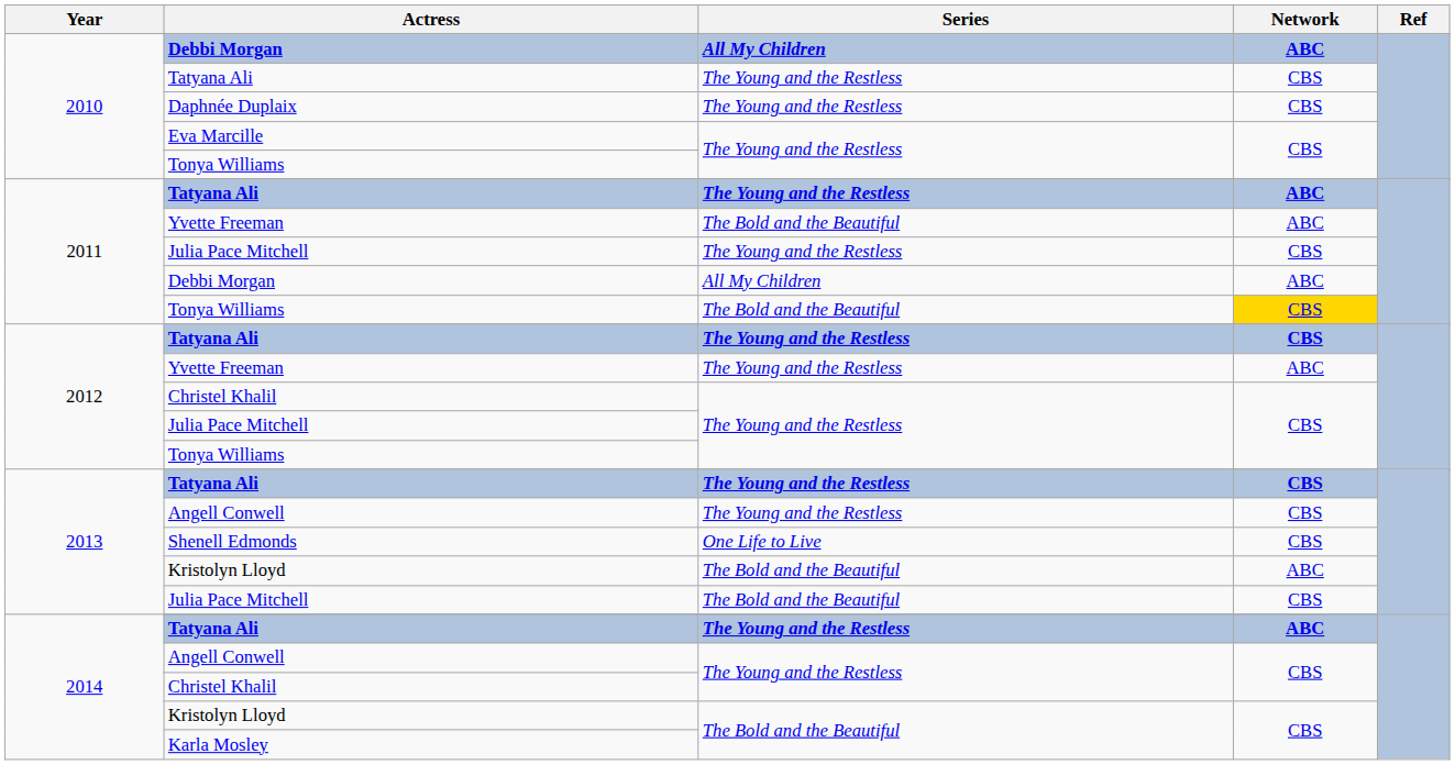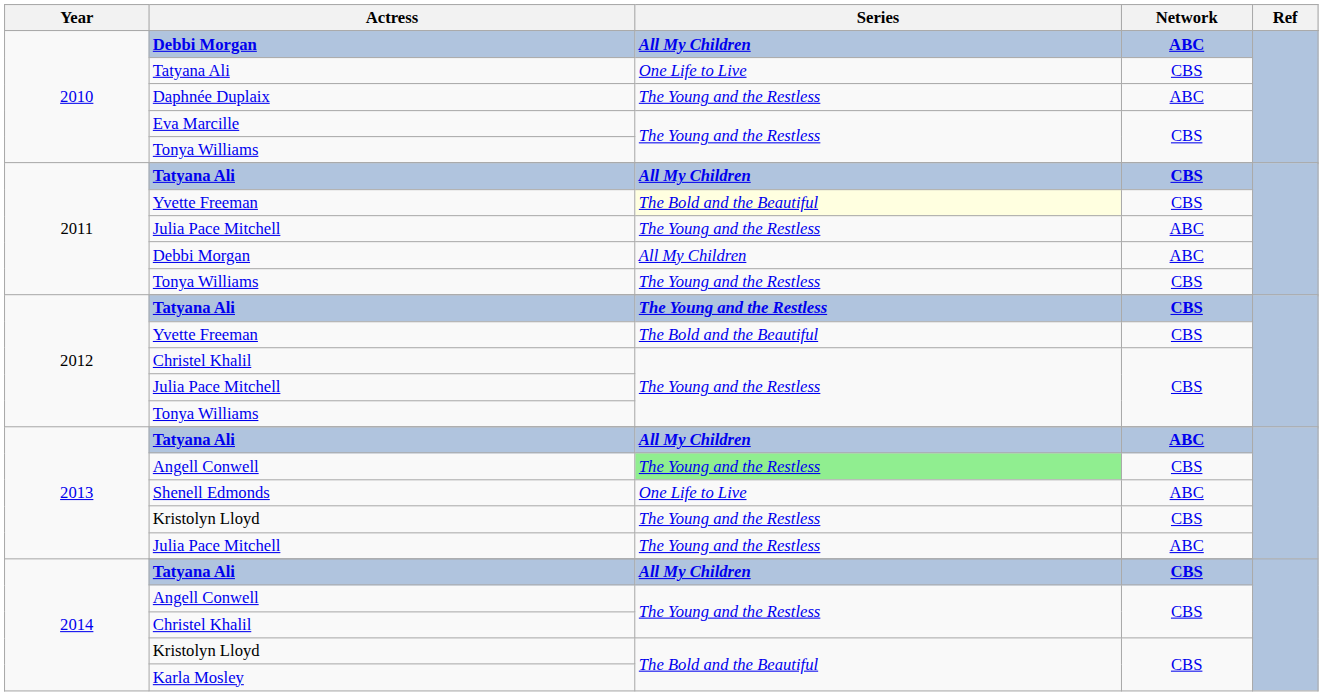 <table class="wikitable" style="width:100%;">
 <tr style="background:#bebebe;">
 <th style="width:11%;">Year</th>
 <th style="width:37%;">Actress</th>
 <th style="width:37%;">Series</th>
 <th style="width:10%;">Network</th>
 <th style="width:5%;">Ref</th>
 </tr>
 <tr>
 <td rowspan="6" align="center"><a href='#'>2010</a></td>
 </tr>
 <tr style="background:#B0C4DE">
 <td><strong><a href='#'>Debbi Morgan</a></strong></td>
 <td><strong><em><a href='#'>All My Children</a></em></strong></td>
 <td align="center"><strong><a href='#'>ABC</a></strong></td>
 <td rowspan="6" align="center"></td>
 </tr>
 <tr>
 <td><a href='#'>Tatyana Ali</a></td>
-<td><em><a href='#'>The Young and the Restless</a></em></td>
+<td><em><a href='#'>One Life to Live</a></em></td>
 <td align="center"><a href='#'>CBS</a></td>
 </tr>
 <tr>
 <td><a href='#'>Daphnée Duplaix</a></td>
 <td><em><a href='#'>The Young and the Restless</a></em></td>
-<td align="center"><a href='#'>CBS</a></td>
+<td align="center"><a href='#'>ABC</a></td>
 </tr>
 <tr>
 <td><a href='#'>Eva Marcille</a></td>
 <td rowspan="2"><em><a href='#'>The Young and the Restless</a></em></td>
 <td rowspan="2" align="center"><a href='#'>CBS</a></td>
 </tr>
 <tr>
 <td><a href='#'>Tonya Williams</a></td>
 </tr>
 <tr>
 <td rowspan="6" align="center">2011</td>
 </tr>
 <tr style="background:#B0C4DE">
 <td><strong><a href='#'>Tatyana Ali</a></strong></td>
-<td><strong><em><a href='#'>The Young and the Restless</a></em></strong></td>
-<td align="center"><strong><a href='#'>ABC</a></strong></td>
+<td><strong><em><a href='#'>All My Children</a></em></strong></td>
+<td align="center"><strong><a href='#'>CBS</a></strong></td>
 <td rowspan="6" align="center"></td>
 </tr>
 <tr>
 <td><a href='#'>Yvette Freeman</a></td>
-<td><em><a href='#'>The Bold and the Beautiful</a></em></td>
-<td align="center"><a href='#'>ABC</a></td>
+<td style="background: lightyellow;"><em><a href='#'>The Bold and the Beautiful</a></em></td>
+<td align="center"><a href='#'>CBS</a></td>
 </tr>
 <tr>
 <td><a href='#'>Julia Pace Mitchell</a></td>
 <td><em><a href='#'>The Young and the Restless</a></em></td>
-<td align="center"><a href='#'>CBS</a></td>
+<td align="center"><a href='#'>ABC</a></td>
 </tr>
 <tr>
 <td><a href='#'>Debbi Morgan</a></td>
 <td><em><a href='#'>All My Children</a></em></td>
 <td align="center"><a href='#'>ABC</a></td>
 </tr>
 <tr>
 <td><a href='#'>Tonya Williams</a></td>
-<td><em><a href='#'>The Bold and the Beautiful</a></em></td>
-<td align="center" style="background: gold;"><a href='#'>CBS</a></td>
+<td><em><a href='#'>The Young and the Restless</a></em></td>
+<td align="center"><a href='#'>CBS</a></td>
 </tr>
 <tr>
 <td rowspan="6" align="center">2012</td>
 </tr>
 <tr style="background:#B0C4DE">
 <td><strong><a href='#'>Tatyana Ali</a></strong></td>
 <td><strong><em><a href='#'>The Young and the Restless</a></em></strong></td>
 <td align="center"><strong><a href='#'>CBS</a></strong></td>
 <td rowspan="6" align="center"></td>
 </tr>
 <tr>
 <td><a href='#'>Yvette Freeman</a></td>
-<td><em><a href='#'>The Young and the Restless</a></em></td>
-<td align="center"><a href='#'>ABC</a></td>
+<td><em><a href='#'>The Bold and the Beautiful</a></em></td>
+<td align="center"><a href='#'>CBS</a></td>
 </tr>
 <tr>
 <td><a href='#'>Christel Khalil</a></td>
 <td rowspan="3"><em><a href='#'>The Young and the Restless</a></em></td>
 <td rowspan="3" align="center"><a href='#'>CBS</a></td>
 </tr>
 <tr>
 <td><a href='#'>Julia Pace Mitchell</a></td>
 </tr>
 <tr>
 <td><a href='#'>Tonya Williams</a></td>
 </tr>
 <tr>
 <td rowspan="6" align="center"><a href='#'>2013</a></td>
 </tr>
 <tr style="background:#B0C4DE">
 <td><strong><a href='#'>Tatyana Ali</a></strong></td>
-<td><strong><em><a href='#'>The Young and the Restless</a></em></strong></td>
-<td align="center"><strong><a href='#'>CBS</a></strong></td>
+<td><strong><em><a href='#'>All My Children</a></em></strong></td>
+<td align="center"><strong><a href='#'>ABC</a></strong></td>
 <td rowspan="6" align="center"></td>
 </tr>
 <tr>
 <td><a href='#'>Angell Conwell</a></td>
-<td><em><a href='#'>The Young and the Restless</a></em></td>
+<td style="background: lightgreen;"><em><a href='#'>The Young and the Restless</a></em></td>
 <td align="center"><a href='#'>CBS</a></td>
 </tr>
 <tr>
 <td><a href='#'>Shenell Edmonds</a></td>
 <td><em><a href='#'>One Life to Live</a></em></td>
+<td align="center"><a href='#'>ABC</a></td>
+</tr>
+<tr>
+<td>Kristolyn Lloyd</td>
+<td><em><a href='#'>The Young and the Restless</a></em></td>
 <td align="center"><a href='#'>CBS</a></td>
 </tr>
 <tr>
-<td>Kristolyn Lloyd</td>
-<td><em><a href='#'>The Bold and the Beautiful</a></em></td>
+<td><a href='#'>Julia Pace Mitchell</a></td>
+<td><em><a href='#'>The Young and the Restless</a></em></td>
 <td align="center"><a href='#'>ABC</a></td>
-</tr>
-<tr>
-<td><a href='#'>Julia Pace Mitchell</a></td>
-<td><em><a href='#'>The Bold and the Beautiful</a></em></td>
-<td align="center"><a href='#'>CBS</a></td>
 </tr>
 <tr>
 <td rowspan="6" align="center"><a href='#'>2014</a></td>
 </tr>
 <tr style="background:#B0C4DE">
 <td><strong><a href='#'>Tatyana Ali</a></strong></td>
-<td><strong><em><a href='#'>The Young and the Restless</a></em></strong></td>
-<td align="center"><strong><a href='#'>ABC</a></strong></td>
+<td><strong><em><a href='#'>All My Children</a></em></strong></td>
+<td align="center"><strong><a href='#'>CBS</a></strong></td>
 <td rowspan="6" align="center"></td>
 </tr>
 <tr>
 <td><a href='#'>Angell Conwell</a></td>
 <td rowspan="2"><em><a href='#'>The Young and the Restless</a></em></td>
 <td rowspan="2" align="center"><a href='#'>CBS</a></td>
 </tr>
 <tr>
 <td><a href='#'>Christel Khalil</a></td>
 </tr>
 <tr>
 <td>Kristolyn Lloyd</td>
 <td rowspan="2"><em><a href='#'>The Bold and the Beautiful</a></em></td>
 <td rowspan="2" align="center"><a href='#'>CBS</a></td>
 </tr>
 <tr>
 <td><a href='#'>Karla Mosley</a></td>
 </tr>
 </table>
